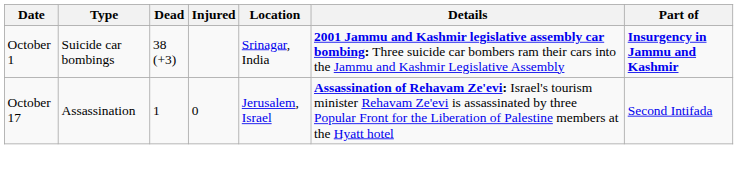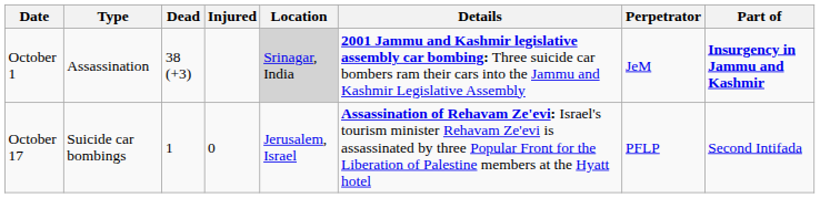 <table class="wikitable sortable">
 <tr>
 <th>Date</th>
 <th>Type</th>
 <th>Dead</th>
 <th>Injured</th>
 <th>Location</th>
 <th>Details</th>
+<th>Perpetrator</th>
 <th>Part of</th>
 </tr>
 <tr>
 <td>October 1</td>
-<td>Suicide car bombings</td>
+<td>Assassination</td>
 <td>38 (+3)</td>
 <td></td>
-<td><a href='#'>Srinagar</a>, India</td>
+<td style="background: lightgrey;"><a href='#'>Srinagar</a>, India</td>
 <td><strong> <a href='#'>2001 Jammu and Kashmir legislative assembly car bombing</a>:</strong> Three suicide car bombers ram their cars into the <a href='#'>Jammu and Kashmir Legislative Assembly</a></td>
+<td><a href='#'>JeM</a></td>
 <td><strong><a href='#'>Insurgency in Jammu and Kashmir</a></strong></td>
 </tr>
 <tr>
 <td>October 17</td>
-<td>Assassination</td>
+<td>Suicide car bombings</td>
 <td>1</td>
 <td>0</td>
 <td><a href='#'>Jerusalem</a>, <a href='#'>Israel</a></td>
 <td><strong><a href='#'>Assassination of Rehavam Ze'evi</a>:</strong> Israel's tourism minister <a href='#'>Rehavam Ze'evi</a> is assassinated by three <a href='#'>Popular Front for the Liberation of Palestine</a> members at the <a href='#'>Hyatt hotel</a></td>
+<td><a href='#'>PFLP</a></td>
 <td><a href='#'>Second Intifada</a></td>
 </tr>
 </table>
